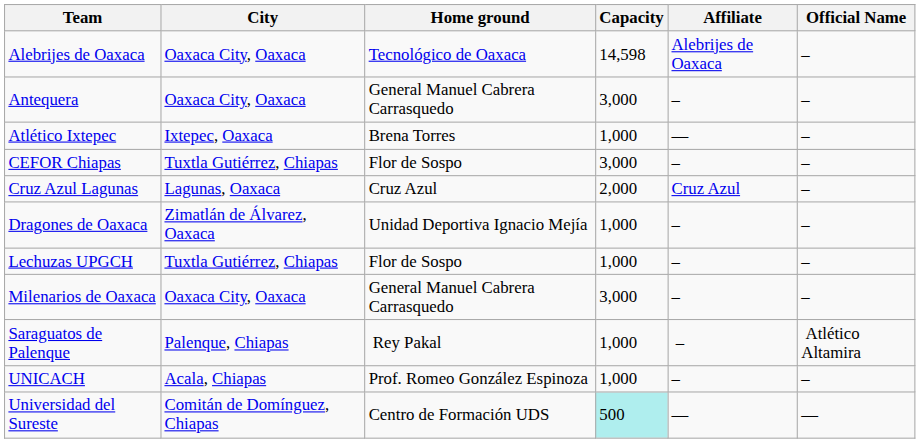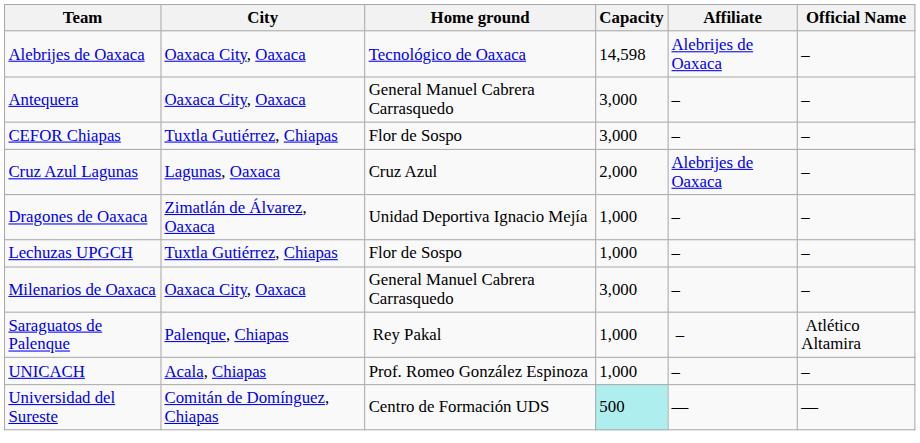 <table class="wikitable sortable">
 <tr>
 <th>Team</th>
 <th>City</th>
 <th>Home ground</th>
 <th>Capacity</th>
 <th>Affiliate</th>
 <th>Official Name</th>
 </tr>
 <tr>
 <td><a href='#'>Alebrijes de Oaxaca</a></td>
 <td><a href='#'>Oaxaca City</a>, <a href='#'>Oaxaca</a></td>
 <td><a href='#'>Tecnológico de Oaxaca</a></td>
 <td>14,598</td>
 <td><a href='#'>Alebrijes de Oaxaca</a></td>
 <td>–</td>
 </tr>
 <tr>
 <td><a href='#'>Antequera</a></td>
 <td><a href='#'>Oaxaca City</a>, <a href='#'>Oaxaca</a></td>
 <td>General Manuel Cabrera Carrasquedo</td>
 <td>3,000</td>
 <td>–</td>
 <td>–</td>
 </tr>
 <tr>
-<td><a href='#'>Atlético Ixtepec</a></td>
-<td><a href='#'>Ixtepec</a>, <a href='#'>Oaxaca</a></td>
-<td>Brena Torres</td>
-<td>1,000</td>
-<td>—</td>
-<td>–</td>
-</tr>
-<tr>
 <td><a href='#'>CEFOR Chiapas</a></td>
 <td><a href='#'>Tuxtla Gutiérrez</a>, <a href='#'>Chiapas</a></td>
 <td>Flor de Sospo</td>
 <td>3,000</td>
 <td>–</td>
 <td>–</td>
 </tr>
 <tr>
 <td><a href='#'>Cruz Azul Lagunas</a></td>
 <td><a href='#'>Lagunas</a>, <a href='#'>Oaxaca</a></td>
 <td>Cruz Azul</td>
 <td>2,000</td>
-<td><a href='#'>Cruz Azul</a></td>
+<td><a href='#'>Alebrijes de Oaxaca</a></td>
 <td>–</td>
 </tr>
 <tr>
 <td><a href='#'>Dragones de Oaxaca</a></td>
 <td><a href='#'>Zimatlán de Álvarez</a>, <a href='#'>Oaxaca</a></td>
 <td>Unidad Deportiva Ignacio Mejía</td>
 <td>1,000</td>
 <td>–</td>
 <td>–</td>
 </tr>
 <tr>
 <td><a href='#'>Lechuzas UPGCH</a></td>
 <td><a href='#'>Tuxtla Gutiérrez</a>, <a href='#'>Chiapas</a></td>
 <td>Flor de Sospo</td>
 <td>1,000</td>
 <td>–</td>
 <td>–</td>
 </tr>
 <tr>
 <td><a href='#'>Milenarios de Oaxaca</a></td>
 <td><a href='#'>Oaxaca City</a>, <a href='#'>Oaxaca</a></td>
 <td>General Manuel Cabrera Carrasquedo</td>
 <td>3,000</td>
 <td>–</td>
 <td>–</td>
 </tr>
 <tr>
 <td><a href='#'>Saraguatos de Palenque</a> </td>
 <td><a href='#'>Palenque</a>, <a href='#'>Chiapas</a> </td>
 <td> Rey Pakal </td>
 <td>1,000</td>
 <td> – </td>
 <td> Atlético Altamira</td>
 </tr>
 <tr>
 <td><a href='#'>UNICACH</a></td>
 <td><a href='#'>Acala</a>, <a href='#'>Chiapas</a></td>
 <td>Prof. Romeo González Espinoza</td>
 <td>1,000</td>
 <td>–</td>
 <td>–</td>
 </tr>
 <tr>
 <td><a href='#'>Universidad del Sureste</a></td>
 <td><a href='#'>Comitán de Domínguez</a>, <a href='#'>Chiapas</a></td>
 <td>Centro de Formación UDS</td>
 <td style="background: paleturquoise;">500</td>
 <td>—</td>
 <td>—</td>
 </tr>
 </table>
